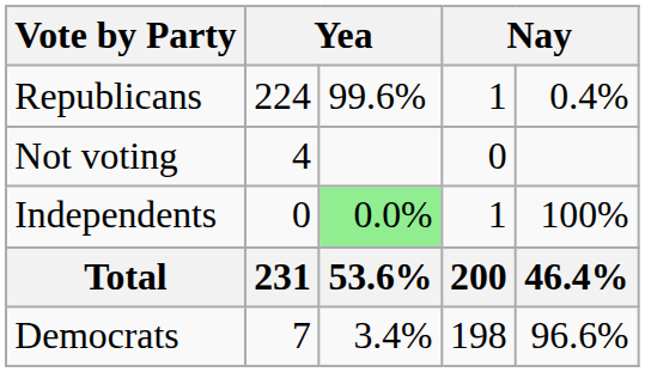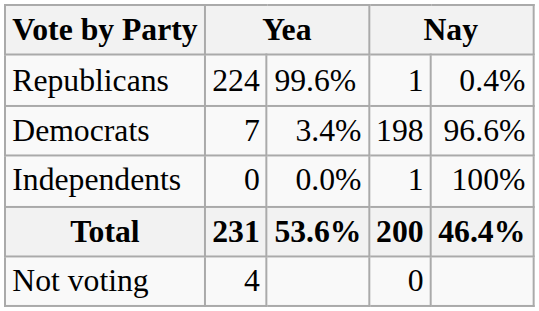 <table class=wikitable>
 <tr>
 <th>Vote by Party</th>
 <th colspan=2>Yea</th>
 <th colspan=2>Nay</th>
 </tr>
 <tr>
 <td>Republicans</td>
 <td align="right">224</td>
 <td aleign="right">99.6%</td>
 <td align="right">1</td>
 <td align="right">0.4%</td>
 </tr>
 <tr>
-<td>Not voting</td>
-<td align=right>4</td>
-<td></td>
-<td align=right>0</td>
-<td></td>
+<td>Democrats</td>
+<td align="right">7</td>
+<td align="right">3.4%</td>
+<td align="right">198</td>
+<td align="right">96.6%</td>
 </tr>
 <tr>
 <td>Independents</td>
 <td align="right">0</td>
-<td align="right" style="background: lightgreen;">0.0%</td>
+<td align="right">0.0%</td>
 <td align="right">1</td>
 <td align="right">100%</td>
 </tr>
 <tr>
 <th>Total</th>
 <th>231</th>
 <th>53.6%</th>
 <th>200</th>
 <th>46.4%</th>
 </tr>
 <tr>
-<td>Democrats</td>
-<td align="right">7</td>
-<td align="right">3.4%</td>
-<td align="right">198</td>
-<td align="right">96.6%</td>
+<td>Not voting</td>
+<td align=right>4</td>
+<td></td>
+<td align=right>0</td>
+<td></td>
 </tr>
 </table>
